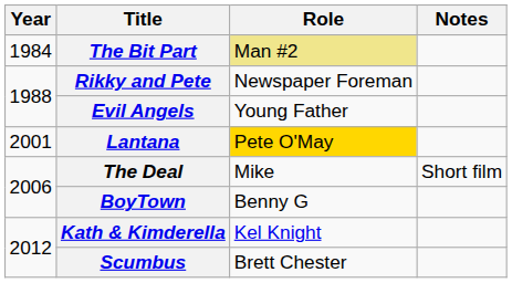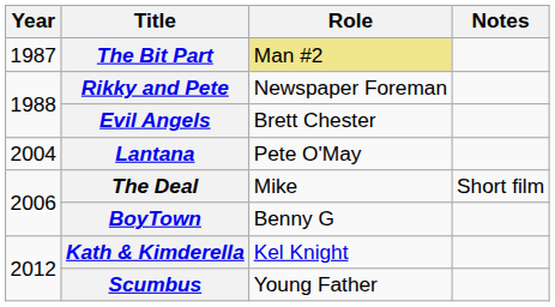 <table class="wikitable plainrowheaders sortable">
 <tr>
 <th scope="col">Year</th>
 <th scope="col">Title</th>
 <th scope="col">Role</th>
 <th scope="col" class="unsortable">Notes</th>
 </tr>
 <tr>
-<td>1984</td>
+<td>1987</td>
 <th scope="row"><em><a href='#'>The Bit Part</a></em></th>
 <td style="background: khaki;">Man #2</td>
 <td></td>
 </tr>
 <tr>
 <td rowspan="2">1988</td>
 <th scope="row"><em><a href='#'>Rikky and Pete</a></em></th>
 <td>Newspaper Foreman</td>
 <td></td>
 </tr>
 <tr>
 <th scope="row"><em><a href='#'>Evil Angels</a></em></th>
-<td>Young Father</td>
+<td>Brett Chester</td>
 <td></td>
 </tr>
 <tr>
-<td>2001</td>
+<td>2004</td>
 <th scope="row"><em><a href='#'>Lantana</a></em></th>
-<td style="background: gold;">Pete O'May</td>
+<td>Pete O'May</td>
 <td></td>
 </tr>
 <tr>
 <td rowspan="2">2006</td>
 <th scope="row"><em>The Deal</em></th>
 <td>Mike</td>
 <td>Short film</td>
 </tr>
 <tr>
 <th scope="row"><em><a href='#'>BoyTown</a></em></th>
 <td>Benny G</td>
 <td></td>
 </tr>
 <tr>
 <td rowspan="2">2012</td>
 <th scope="row"><em><a href='#'>Kath & Kimderella</a></em></th>
 <td><a href='#'>Kel Knight</a></td>
 <td></td>
 </tr>
 <tr>
 <th scope="row"><em><a href='#'>Scumbus</a></em></th>
-<td>Brett Chester</td>
+<td>Young Father</td>
 <td></td>
 </tr>
 </table>
